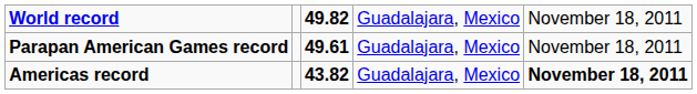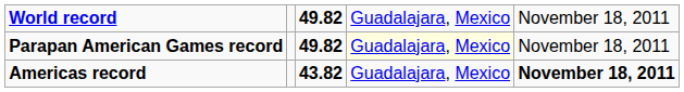 <table class="wikitable">
 <tr>
 <td><strong><a href='#'>World record</a></strong></td>
 <td></td>
 <td><strong>49.82</strong></td>
 <td><a href='#'>Guadalajara</a>, <a href='#'>Mexico</a></td>
 <td>November 18, 2011</td>
 </tr>
 <tr>
 <td><strong>Parapan American Games record</strong></td>
 <td></td>
-<td><strong>49.61</strong></td>
-<td><a href='#'>Guadalajara</a>, <a href='#'>Mexico</a></td>
+<td><strong>49.82</strong></td>
+<td style="background: lightyellow;"><a href='#'>Guadalajara</a>, <a href='#'>Mexico</a></td>
 <td>November 18, 2011</td>
 </tr>
 <tr>
 <td><strong>Americas record</strong></td>
 <td></td>
 <td><strong>43.82</strong></td>
 <td><a href='#'>Guadalajara</a>, <a href='#'>Mexico</a></td>
 <td><strong>November 18, 2011</strong></td>
 </tr>
 </table>
